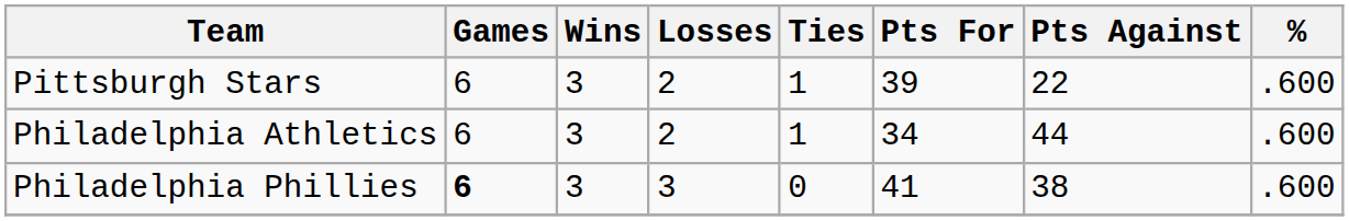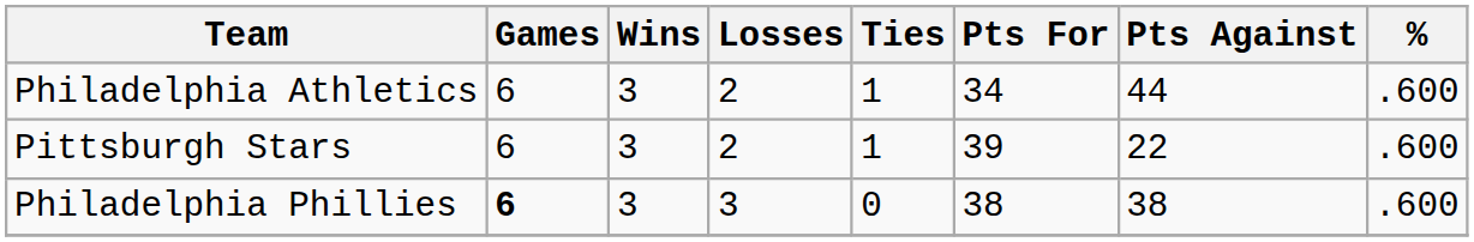 <table class="wikitable">
 <tr>
 <th>Team</th>
 <th>Games</th>
 <th>Wins</th>
 <th>Losses</th>
 <th>Ties</th>
 <th>Pts For</th>
 <th>Pts Against</th>
 <th>%</th>
 </tr>
 <tr>
+<td>Philadelphia Athletics</td>
+<td>6</td>
+<td>3</td>
+<td>2</td>
+<td>1</td>
+<td>34</td>
+<td>44</td>
+<td>.600</td>
+</tr>
+<tr>
 <td>Pittsburgh Stars</td>
 <td>6</td>
 <td>3</td>
 <td>2</td>
 <td>1</td>
 <td>39</td>
 <td>22</td>
 <td>.600</td>
 </tr>
 <tr>
-<td>Philadelphia Athletics</td>
-<td>6</td>
-<td>3</td>
-<td>2</td>
-<td>1</td>
-<td>34</td>
-<td>44</td>
-<td>.600</td>
-</tr>
-<tr>
 <td>Philadelphia Phillies</td>
 <td><strong>6</strong></td>
 <td>3</td>
 <td>3</td>
 <td>0</td>
-<td>41</td>
+<td>38</td>
 <td>38</td>
 <td>.600</td>
 </tr>
 <tr>
 </tr>
 </table>
